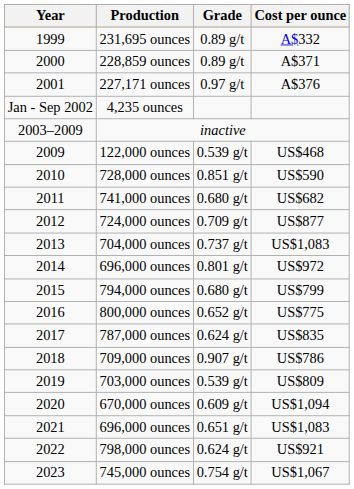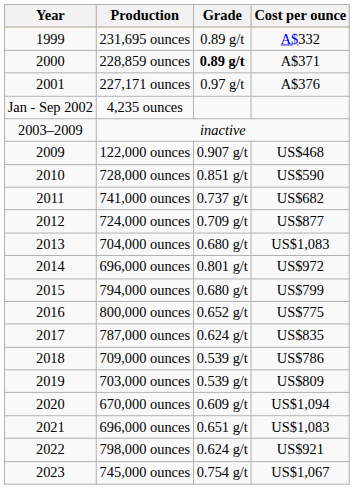 <table class="wikitable">
 <tr style="text-align:center; background:#daa520;">
 <th>Year</th>
 <th>Production</th>
 <th>Grade</th>
 <th>Cost per ounce</th>
 </tr>
 <tr style="text-align:center;">
 <td>1999</td>
 <td>231,695 ounces</td>
 <td>0.89 g/t</td>
 <td><a href='#'>A$</a>332</td>
 </tr>
 <tr style="text-align:center;">
 <td>2000</td>
 <td>228,859 ounces</td>
-<td>0.89 g/t</td>
+<td><strong>0.89 g/t</strong></td>
 <td>A$371</td>
 </tr>
 <tr style="text-align:center;">
 <td>2001</td>
 <td>227,171 ounces</td>
 <td>0.97 g/t</td>
 <td>A$376</td>
 </tr>
 <tr style="text-align:center;">
 <td>Jan - Sep 2002</td>
 <td>4,235 ounces</td>
 <td></td>
 <td></td>
 </tr>
 <tr style="text-align:center;">
 <td>2003–2009</td>
 <td colspan=3><em>inactive</em></td>
 </tr>
 <tr style="text-align:center;">
 <td>2009</td>
 <td>122,000 ounces</td>
-<td>0.539 g/t</td>
+<td>0.907 g/t</td>
 <td>US$468</td>
 </tr>
 <tr style="text-align:center;">
 <td>2010</td>
 <td>728,000 ounces</td>
 <td>0.851 g/t</td>
 <td>US$590</td>
 </tr>
 <tr style="text-align:center;">
 <td>2011</td>
 <td>741,000 ounces</td>
-<td>0.680 g/t</td>
+<td>0.737 g/t</td>
 <td>US$682</td>
 </tr>
 <tr style="text-align:center;">
 <td>2012</td>
 <td>724,000 ounces</td>
 <td>0.709 g/t</td>
 <td>US$877</td>
 </tr>
 <tr style="text-align:center;">
 <td>2013</td>
 <td>704,000 ounces</td>
-<td>0.737 g/t</td>
+<td>0.680 g/t</td>
 <td>US$1,083</td>
 </tr>
 <tr style="text-align:center;">
 <td>2014</td>
 <td>696,000 ounces</td>
 <td>0.801 g/t</td>
 <td>US$972</td>
 </tr>
 <tr style="text-align:center;">
 <td>2015</td>
 <td>794,000 ounces</td>
 <td>0.680 g/t</td>
 <td>US$799</td>
 </tr>
 <tr style="text-align:center;">
 <td>2016</td>
 <td>800,000 ounces</td>
 <td>0.652 g/t</td>
 <td>US$775</td>
 </tr>
 <tr style="text-align:center;">
 <td>2017</td>
 <td>787,000 ounces</td>
 <td>0.624 g/t</td>
 <td>US$835</td>
 </tr>
 <tr style="text-align:center;">
 <td>2018</td>
 <td>709,000 ounces</td>
-<td>0.907 g/t</td>
+<td>0.539 g/t</td>
 <td>US$786</td>
 </tr>
 <tr style="text-align:center;">
 <td>2019</td>
 <td>703,000 ounces</td>
 <td>0.539 g/t</td>
 <td>US$809</td>
 </tr>
 <tr style="text-align:center;">
 <td>2020</td>
 <td>670,000 ounces</td>
 <td>0.609 g/t</td>
 <td>US$1,094</td>
 </tr>
 <tr style="text-align:center;">
 <td>2021</td>
 <td>696,000 ounces</td>
 <td>0.651 g/t</td>
 <td>US$1,083</td>
 </tr>
 <tr style="text-align:center;">
 <td>2022</td>
 <td>798,000 ounces</td>
 <td>0.624 g/t</td>
 <td>US$921</td>
 </tr>
 <tr style="text-align:center;">
 <td>2023</td>
 <td>745,000 ounces</td>
 <td>0.754 g/t</td>
 <td>US$1,067</td>
 </tr>
 </table>
